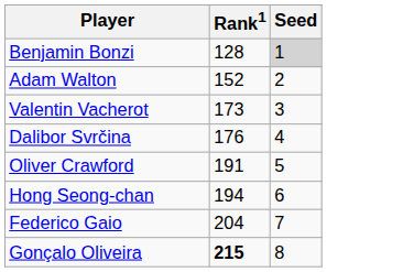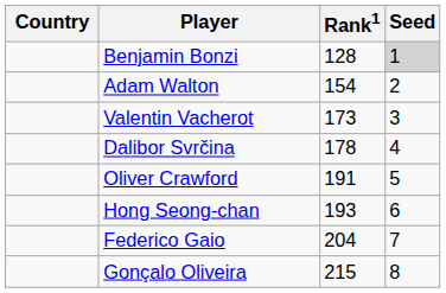 <table class="sortable wikitable">
 <tr>
+<th width="70">Country</th>
 <th width="175">Player</th>
 <th>Rank<sup>1</sup></th>
 <th>Seed</th>
 </tr>
 <tr>
+<td></td>
 <td><a href='#'>Benjamin Bonzi</a></td>
 <td>128</td>
 <td style="background: lightgrey;">1</td>
 </tr>
 <tr>
+<td></td>
 <td><a href='#'>Adam Walton</a></td>
-<td>152</td>
+<td>154</td>
 <td>2</td>
 </tr>
 <tr>
+<td></td>
 <td><a href='#'>Valentin Vacherot</a></td>
 <td>173</td>
 <td>3</td>
 </tr>
 <tr>
+<td></td>
 <td><a href='#'>Dalibor Svrčina</a></td>
-<td>176</td>
+<td>178</td>
 <td>4</td>
 </tr>
 <tr>
+<td></td>
 <td><a href='#'>Oliver Crawford</a></td>
 <td>191</td>
 <td>5</td>
 </tr>
 <tr>
+<td></td>
 <td><a href='#'>Hong Seong-chan</a></td>
-<td>194</td>
+<td>193</td>
 <td>6</td>
 </tr>
 <tr>
+<td></td>
 <td><a href='#'>Federico Gaio</a></td>
 <td>204</td>
 <td>7</td>
 </tr>
 <tr>
+<td></td>
 <td><a href='#'>Gonçalo Oliveira</a></td>
-<td><strong>215</strong></td>
+<td>215</td>
 <td>8</td>
 </tr>
 </table>
